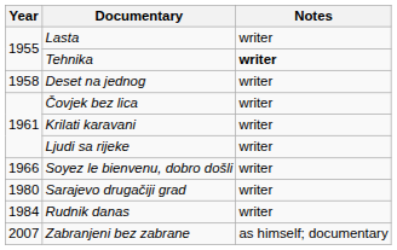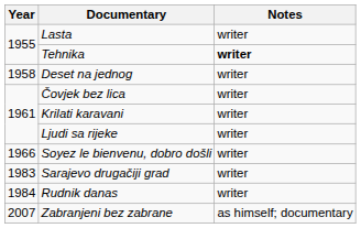 <table class="wikitable plainrwheaders">
 <tr>
 <th>Year</th>
 <th>Documentary</th>
 <th class="unsortable">Notes</th>
 </tr>
 <tr>
 <td rowspan="2">1955</td>
 <td><em>Lasta</em></td>
 <td>writer</td>
 </tr>
 <tr>
 <td><em>Tehnika</em></td>
 <td><strong>writer</strong></td>
 </tr>
 <tr>
 <td>1958</td>
 <td><em>Deset na jednog</em></td>
 <td>writer</td>
 </tr>
 <tr>
 <td rowspan="3">1961</td>
 <td><em>Čovjek bez lica</em></td>
 <td>writer</td>
 </tr>
 <tr>
 <td><em>Krilati karavani</em></td>
 <td>writer</td>
 </tr>
 <tr>
 <td><em>Ljudi sa rijeke</em></td>
 <td>writer</td>
 </tr>
 <tr>
 <td>1966</td>
 <td><em>Soyez le bienvenu, dobro došli</em></td>
 <td>writer</td>
 </tr>
 <tr>
-<td>1980</td>
+<td>1983</td>
 <td><em>Sarajevo drugačiji grad</em></td>
 <td>writer</td>
 </tr>
 <tr>
 <td>1984</td>
 <td><em>Rudnik danas</em></td>
 <td>writer</td>
 </tr>
 <tr>
 <td>2007</td>
 <td><em>Zabranjeni bez zabrane</em></td>
 <td>as himself; documentary</td>
 </tr>
 </table>
